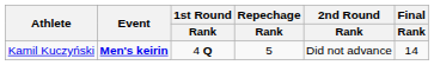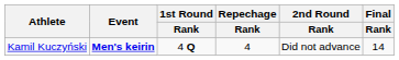 <table class="wikitable" style="font-size:90%">
 <tr>
 <th rowspan="2">Athlete</th>
 <th rowspan="2">Event</th>
 <th>1st Round</th>
 <th>Repechage</th>
 <th>2nd Round</th>
 <th>Final</th>
 </tr>
 <tr style="font-size:95%">
 <th>Rank</th>
 <th>Rank</th>
 <th>Rank</th>
 <th>Rank</th>
 </tr>
 <tr align=center>
 <td align=left><a href='#'>Kamil Kuczyński</a></td>
 <td align=left><strong><a href='#'>Men's keirin</a></strong></td>
 <td>4 <strong>Q</strong></td>
-<td>5</td>
+<td>4</td>
 <td>Did not advance</td>
 <td>14</td>
 </tr>
 </table>
